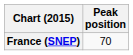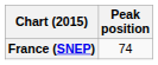 <table class="wikitable sortable plainrowheaders">
 <tr>
 <th scope="col">Chart (2015)</th>
 <th scope="col">Peak<br>position</th>
 </tr>
 <tr>
 <th scope="row">France (<a href='#'>SNEP</a>)</th>
-<td style="text-align:center;">70</td>
+<td style="text-align:center;">74</td>
 </tr>
 </table>
